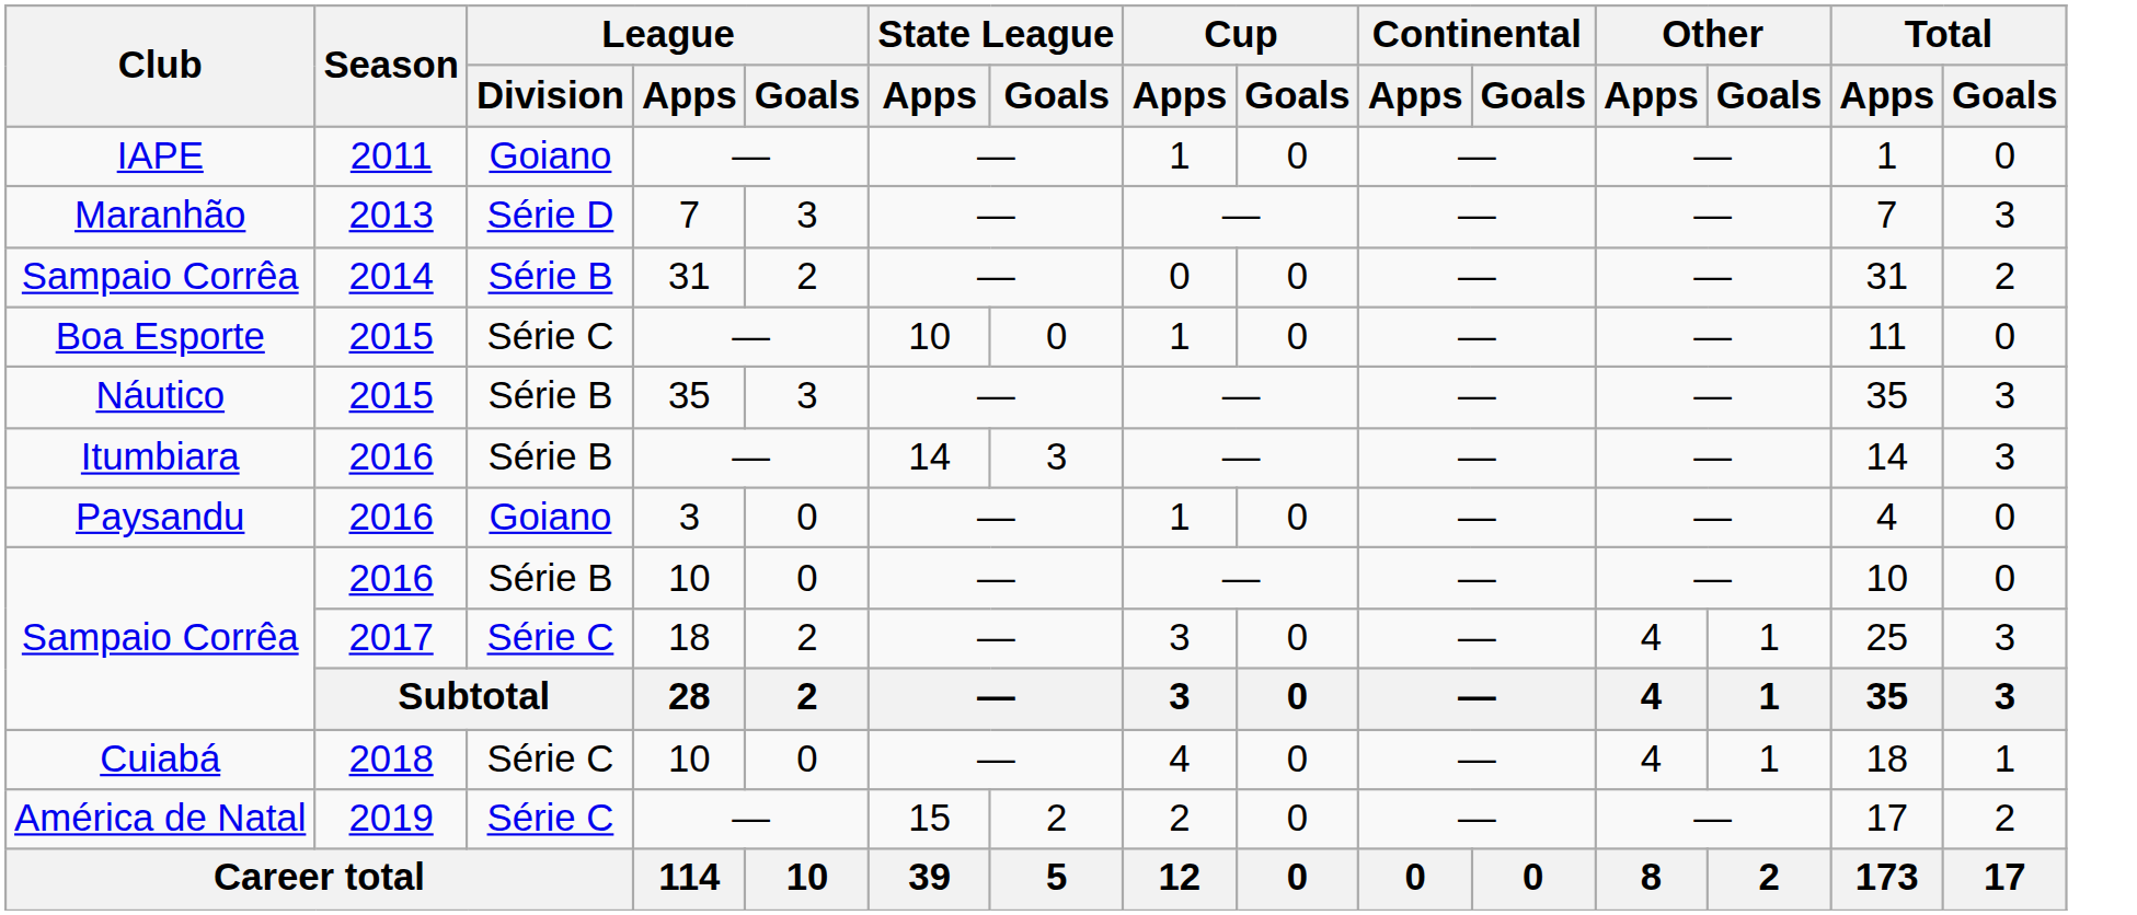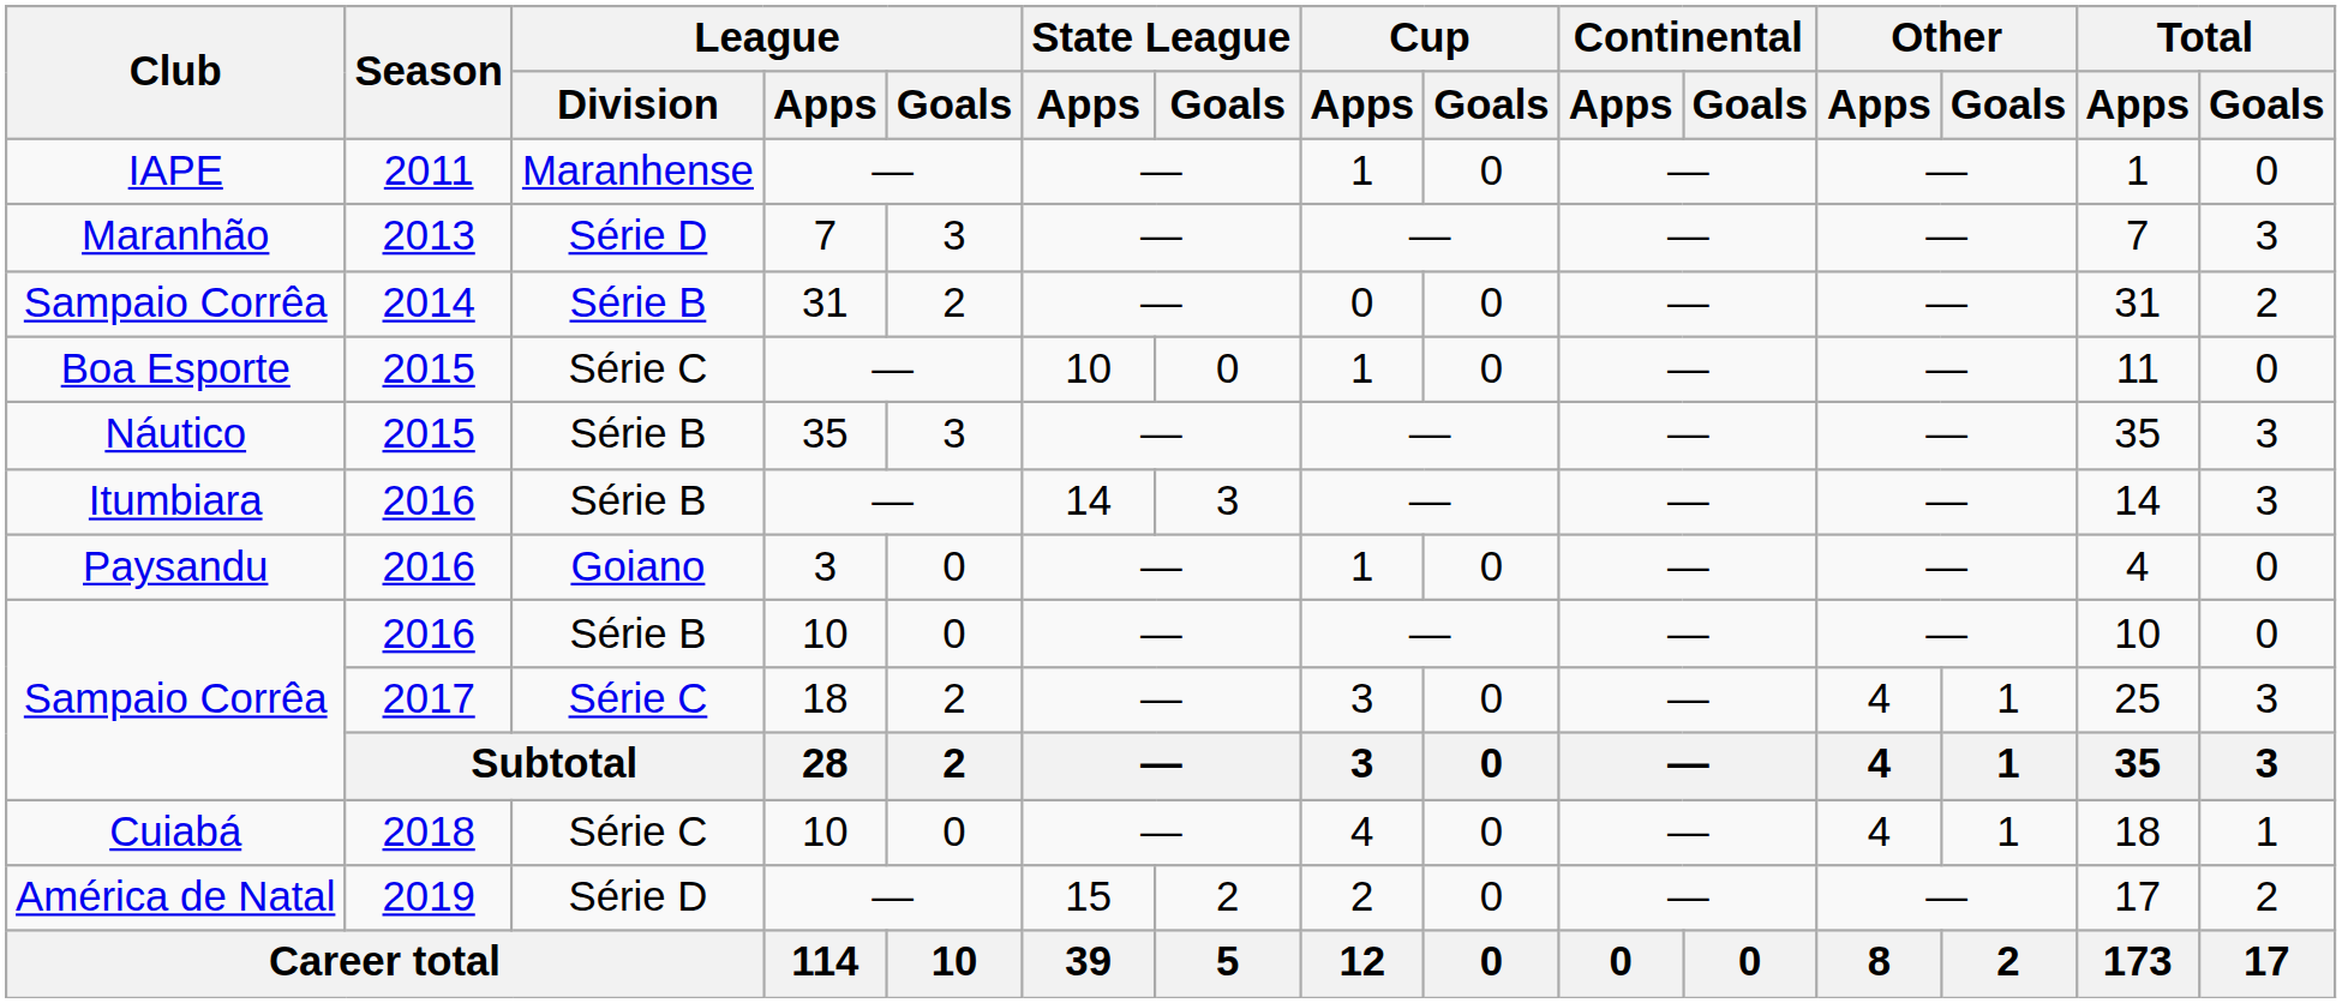 <table class="wikitable" style="text-align: center;">
 <tr>
 <th rowspan="2">Club</th>
 <th rowspan="2">Season</th>
 <th colspan="3">League</th>
 <th colspan="2">State League</th>
 <th colspan="2">Cup</th>
 <th colspan="2">Continental</th>
 <th colspan="2">Other</th>
 <th colspan="2">Total</th>
 </tr>
 <tr>
 <th>Division</th>
 <th>Apps</th>
 <th>Goals</th>
 <th>Apps</th>
 <th>Goals</th>
 <th>Apps</th>
 <th>Goals</th>
 <th>Apps</th>
 <th>Goals</th>
 <th>Apps</th>
 <th>Goals</th>
 <th>Apps</th>
 <th>Goals</th>
 </tr>
 <tr>
 <td align="center"><a href='#'>IAPE</a></td>
 <td><a href='#'>2011</a></td>
-<td><a href='#'>Goiano</a></td>
+<td><a href='#'>Maranhense</a></td>
 <td colspan="2">—</td>
 <td colspan="2">—</td>
 <td>1</td>
 <td>0</td>
 <td colspan="2">—</td>
 <td colspan="2">—</td>
 <td>1</td>
 <td>0</td>
 </tr>
 <tr>
 <td align="center"><a href='#'>Maranhão</a></td>
 <td><a href='#'>2013</a></td>
 <td><a href='#'>Série D</a></td>
 <td>7</td>
 <td>3</td>
 <td colspan="2">—</td>
 <td colspan="2">—</td>
 <td colspan="2">—</td>
 <td colspan="2">—</td>
 <td>7</td>
 <td>3</td>
 </tr>
 <tr>
 <td align="center"><a href='#'>Sampaio Corrêa</a></td>
 <td><a href='#'>2014</a></td>
 <td><a href='#'>Série B</a></td>
 <td>31</td>
 <td>2</td>
 <td colspan="2">—</td>
 <td>0</td>
 <td>0</td>
 <td colspan="2">—</td>
 <td colspan="2">—</td>
 <td>31</td>
 <td>2</td>
 </tr>
 <tr>
 <td align="center"><a href='#'>Boa Esporte</a></td>
 <td><a href='#'>2015</a></td>
 <td>Série C</td>
 <td colspan="2">—</td>
 <td>10</td>
 <td>0</td>
 <td>1</td>
 <td>0</td>
 <td colspan="2">—</td>
 <td colspan="2">—</td>
 <td>11</td>
 <td>0</td>
 </tr>
 <tr>
 <td align="center"><a href='#'>Náutico</a></td>
 <td><a href='#'>2015</a></td>
 <td>Série B</td>
 <td>35</td>
 <td>3</td>
 <td colspan="2">—</td>
 <td colspan="2">—</td>
 <td colspan="2">—</td>
 <td colspan="2">—</td>
 <td>35</td>
 <td>3</td>
 </tr>
 <tr>
 <td align="center"><a href='#'>Itumbiara</a></td>
 <td><a href='#'>2016</a></td>
 <td>Série B</td>
 <td colspan="2">—</td>
 <td>14</td>
 <td>3</td>
 <td colspan="2">—</td>
 <td colspan="2">—</td>
 <td colspan="2">—</td>
 <td>14</td>
 <td>3</td>
 </tr>
 <tr>
 <td align="center"><a href='#'>Paysandu</a></td>
 <td><a href='#'>2016</a></td>
 <td><a href='#'>Goiano</a></td>
 <td>3</td>
 <td>0</td>
 <td colspan="2">—</td>
 <td>1</td>
 <td>0</td>
 <td colspan="2">—</td>
 <td colspan="2">—</td>
 <td>4</td>
 <td>0</td>
 </tr>
 <tr>
 <td rowspan=3 align="center"><a href='#'>Sampaio Corrêa</a></td>
 <td><a href='#'>2016</a></td>
 <td>Série B</td>
 <td>10</td>
 <td>0</td>
 <td colspan="2">—</td>
 <td colspan="2">—</td>
 <td colspan="2">—</td>
 <td colspan="2">—</td>
 <td>10</td>
 <td>0</td>
 </tr>
 <tr>
 <td><a href='#'>2017</a></td>
 <td><a href='#'>Série C</a></td>
 <td>18</td>
 <td>2</td>
 <td colspan="2">—</td>
 <td>3</td>
 <td>0</td>
 <td colspan="2">—</td>
 <td>4</td>
 <td>1</td>
 <td>25</td>
 <td>3</td>
 </tr>
 <tr>
 <th colspan="2">Subtotal</th>
 <th>28</th>
 <th>2</th>
 <th colspan="2">—</th>
 <th>3</th>
 <th>0</th>
 <th colspan="2">—</th>
 <th>4</th>
 <th>1</th>
 <th>35</th>
 <th>3</th>
 </tr>
 <tr>
 <td align="center"><a href='#'>Cuiabá</a></td>
 <td><a href='#'>2018</a></td>
 <td>Série C</td>
 <td>10</td>
 <td>0</td>
 <td colspan="2">—</td>
 <td>4</td>
 <td>0</td>
 <td colspan="2">—</td>
 <td>4</td>
 <td>1</td>
 <td>18</td>
 <td>1</td>
 </tr>
 <tr>
 <td align="center"><a href='#'>América de Natal</a></td>
 <td><a href='#'>2019</a></td>
-<td><a href='#'>Série C</a></td>
+<td>Série D</td>
 <td colspan="2">—</td>
 <td>15</td>
 <td>2</td>
 <td>2</td>
 <td>0</td>
 <td colspan="2">—</td>
 <td colspan="2">—</td>
 <td>17</td>
 <td>2</td>
 </tr>
 <tr>
 <th colspan="3"><strong>Career total</strong></th>
 <th>114</th>
 <th>10</th>
 <th>39</th>
 <th>5</th>
 <th>12</th>
 <th>0</th>
 <th>0</th>
 <th>0</th>
 <th>8</th>
 <th>2</th>
 <th>173</th>
 <th>17</th>
 </tr>
 </table>
